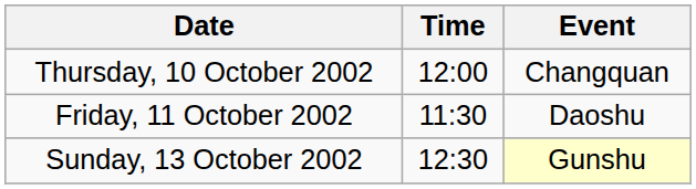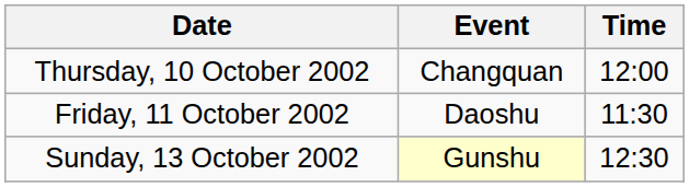 <table class = "wikitable" style="text-align:center;">
 <tr>
 <th width=220>Date</th>
+<th width=100>Event</th>
 <th width=50>Time</th>
-<th width=100>Event</th>
 </tr>
 <tr>
 <td>Thursday, 10 October 2002</td>
+<td>Changquan</td>
 <td>12:00</td>
-<td>Changquan</td>
 </tr>
 <tr>
 <td>Friday, 11 October 2002</td>
+<td>Daoshu</td>
 <td>11:30</td>
-<td>Daoshu</td>
 </tr>
 <tr>
 <td>Sunday, 13 October 2002</td>
+<td bgcolor=ffffcc>Gunshu</td>
 <td>12:30</td>
-<td bgcolor=ffffcc>Gunshu</td>
 </tr>
 </table>
